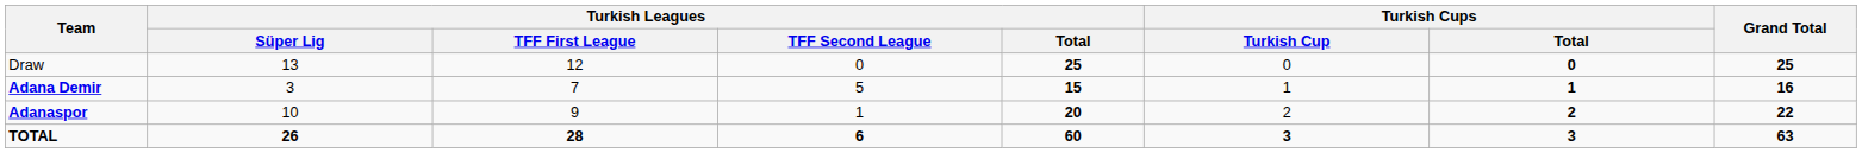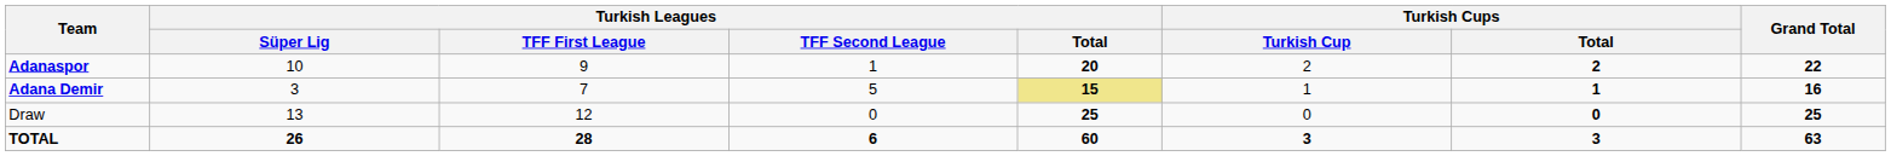 <table class="wikitable sortable">
 <tr>
 <th rowspan="2" style="width:5%;">Team</th>
 <th colspan="4" style="width:40%;">Turkish Leagues</th>
 <th colspan="2" style="width:20%;">Turkish Cups</th>
 <th rowspan="2" style="width:5%;">Grand Total</th>
 </tr>
 <tr>
 <th style="width:10%;" class="sortable"><a href='#'>Süper Lig</a></th>
 <th style="width:10%;" class="sortable"><a href='#'>TFF First League</a></th>
 <th style="width:10%;" class="sortable"><a href='#'>TFF Second League</a></th>
 <th style="width:5%;" class="sortable">Total</th>
 <th style="width:10%;" class="sortable"><a href='#'>Turkish Cup</a></th>
 <th style="width:10%;" class="sortable">Total</th>
 </tr>
 <tr>
+<td><strong><a href='#'>Adanaspor</a></strong></td>
+<td align=center>10</td>
+<td align=center>9</td>
+<td align=center>1</td>
+<td align=center><strong>20</strong></td>
+<td align=center>2</td>
+<td align=center><strong>2</strong></td>
+<td align=center><strong>22</strong></td>
+</tr>
+<tr>
+<td><strong><a href='#'>Adana Demir</a></strong></td>
+<td align=center>3</td>
+<td align=center>7</td>
+<td align=center>5</td>
+<td align=center style="background: khaki;"><strong>15</strong></td>
+<td align=center>1</td>
+<td align=center><strong>1</strong></td>
+<td align=center><strong>16</strong></td>
+</tr>
+<tr>
 <td>Draw</td>
 <td align=center>13</td>
 <td align=center>12</td>
 <td align=center>0</td>
 <td align=center><strong>25</strong></td>
 <td align=center>0</td>
 <td align=center><strong>0</strong></td>
 <td align=center><strong>25</strong></td>
-</tr>
-<tr>
-<td><strong><a href='#'>Adana Demir</a></strong></td>
-<td align=center>3</td>
-<td align=center>7</td>
-<td align=center>5</td>
-<td align=center><strong>15</strong></td>
-<td align=center>1</td>
-<td align=center><strong>1</strong></td>
-<td align=center><strong>16</strong></td>
-</tr>
-<tr>
-<td><strong><a href='#'>Adanaspor</a></strong></td>
-<td align=center>10</td>
-<td align=center>9</td>
-<td align=center>1</td>
-<td align=center><strong>20</strong></td>
-<td align=center>2</td>
-<td align=center><strong>2</strong></td>
-<td align=center><strong>22</strong></td>
 </tr>
 <tr>
 <td><strong>TOTAL</strong></td>
 <td align=center><strong>26</strong></td>
 <td align=center><strong>28</strong></td>
 <td align=center><strong>6</strong></td>
 <td align=center><strong>60</strong></td>
 <td align=center><strong>3</strong></td>
 <td align=center><strong>3</strong></td>
 <td align=center><strong>63</strong></td>
 </tr>
 </table>
